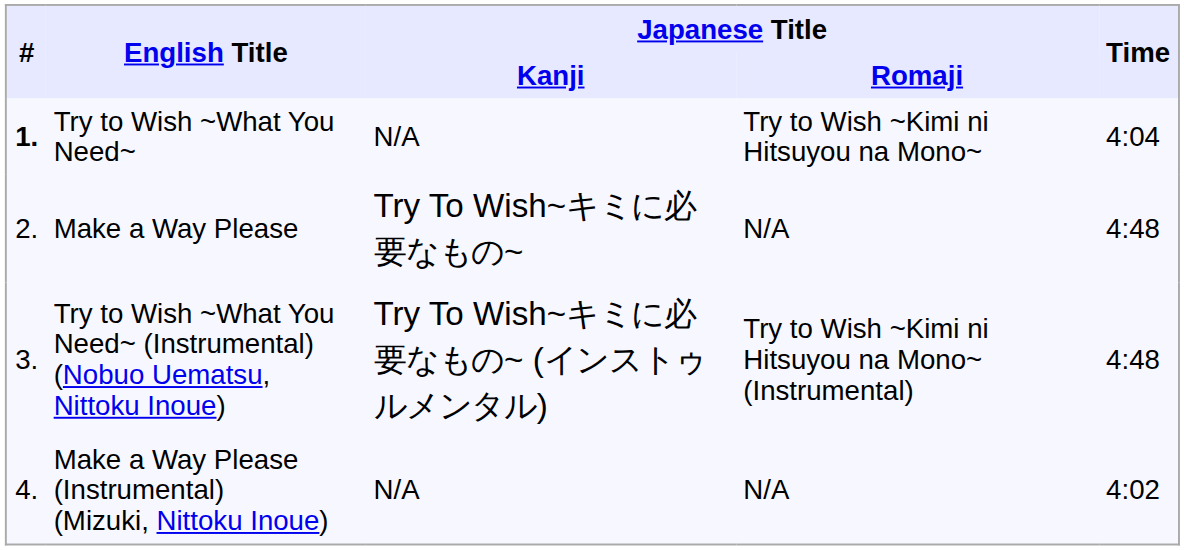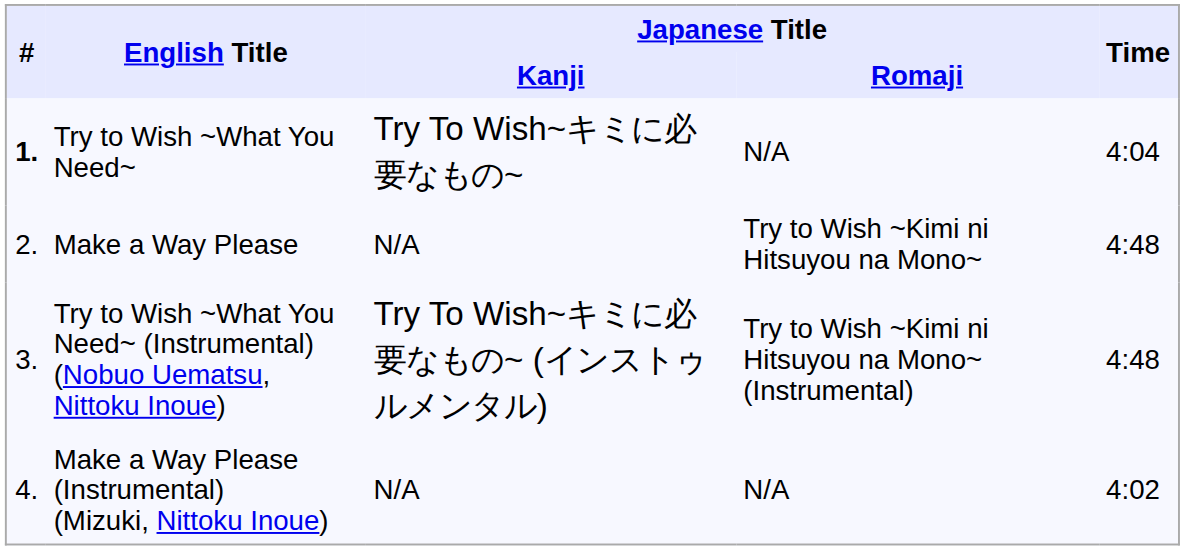 <table border="0" cellpadding="4" cellspacing="0"  style="border:1px #aaa solid; border-collapse:collapse; padding:0.2em; margin:0 1em 1em; background:#f7f8ff; font-size:0.9em; width:98%;">
 <tr style="vertical-align:middle; background:#e6e9ff;">
 <th rowspan="2">#</th>
 <th rowspan="2"><a href='#'>English</a> Title</th>
 <th colspan="2"><a href='#'>Japanese</a> Title</th>
 <th rowspan="2">Time</th>
 </tr>
 <tr style="background:#e6e9ff;">
 <th><a href='#'>Kanji</a></th>
 <th><a href='#'>Romaji</a></th>
 </tr>
 <tr>
 <td><strong>1.</strong></td>
 <td>Try to Wish ~What You Need~</td>
+<td style="font-size: 120%;">Try To Wish~キミに必要なもの~</td>
 <td>N/A</td>
-<td>Try to Wish ~Kimi ni Hitsuyou na Mono~</td>
 <td>4:04</td>
 </tr>
 <tr>
 <td>2.</td>
 <td>Make a Way Please</td>
-<td style="font-size: 120%;">Try To Wish~キミに必要なもの~</td>
 <td>N/A</td>
+<td>Try to Wish ~Kimi ni Hitsuyou na Mono~</td>
 <td>4:48</td>
 </tr>
 <tr>
 <td>3.</td>
 <td>Try to Wish ~What You Need~ (Instrumental)<br>(<a href='#'>Nobuo Uematsu</a>, <a href='#'>Nittoku Inoue</a>)</td>
 <td style="font-size: 120%;">Try To Wish~キミに必要なもの~ (インストゥルメンタル)</td>
 <td>Try to Wish ~Kimi ni Hitsuyou na Mono~ (Instrumental)</td>
 <td>4:48</td>
 </tr>
 <tr>
 <td>4.</td>
 <td>Make a Way Please (Instrumental)<br>(Mizuki, <a href='#'>Nittoku Inoue</a>)</td>
 <td>N/A</td>
 <td>N/A</td>
 <td>4:02</td>
 </tr>
 </table>
